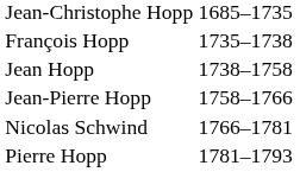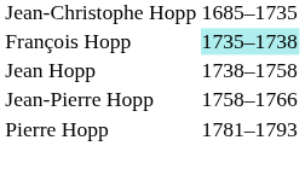 <table>
 <tr>
 <td>Jean-Christophe Hopp</td>
 <td>1685–1735</td>
 </tr>
 <tr>
 <td>François Hopp</td>
-<td>1735–1738</td>
+<td style="background: paleturquoise;">1735–1738</td>
 </tr>
 <tr>
 <td>Jean Hopp</td>
 <td>1738–1758</td>
 </tr>
 <tr>
 <td>Jean-Pierre Hopp</td>
 <td>1758–1766</td>
 </tr>
 <tr>
-<td>Nicolas Schwind</td>
-<td>1766–1781</td>
-</tr>
-<tr>
 <td>Pierre Hopp</td>
 <td>1781–1793</td>
 </tr>
 </table>
